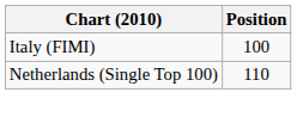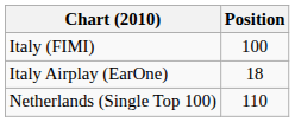 <table class="wikitable sortable">
 <tr>
 <th>Chart (2010)</th>
 <th>Position</th>
 </tr>
 <tr>
 <td>Italy (FIMI)</td>
 <td style="text-align:center;">100</td>
 </tr>
 <tr>
+<td>Italy Airplay (EarOne)</td>
+<td style="text-align:center;">18</td>
+</tr>
+<tr>
 <td>Netherlands (Single Top 100)</td>
 <td style="text-align:center;">110</td>
 </tr>
 </table>
